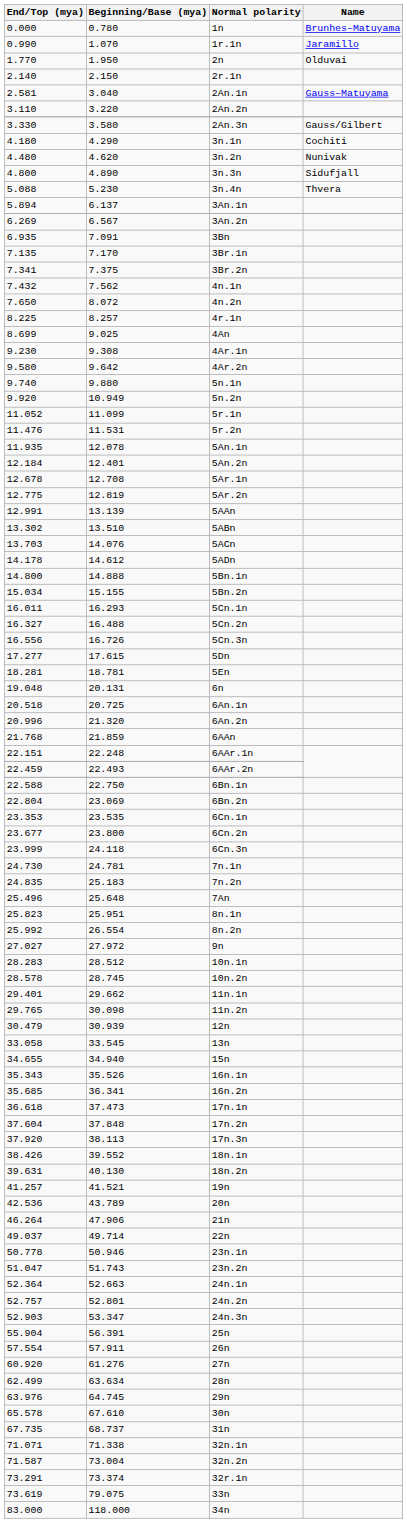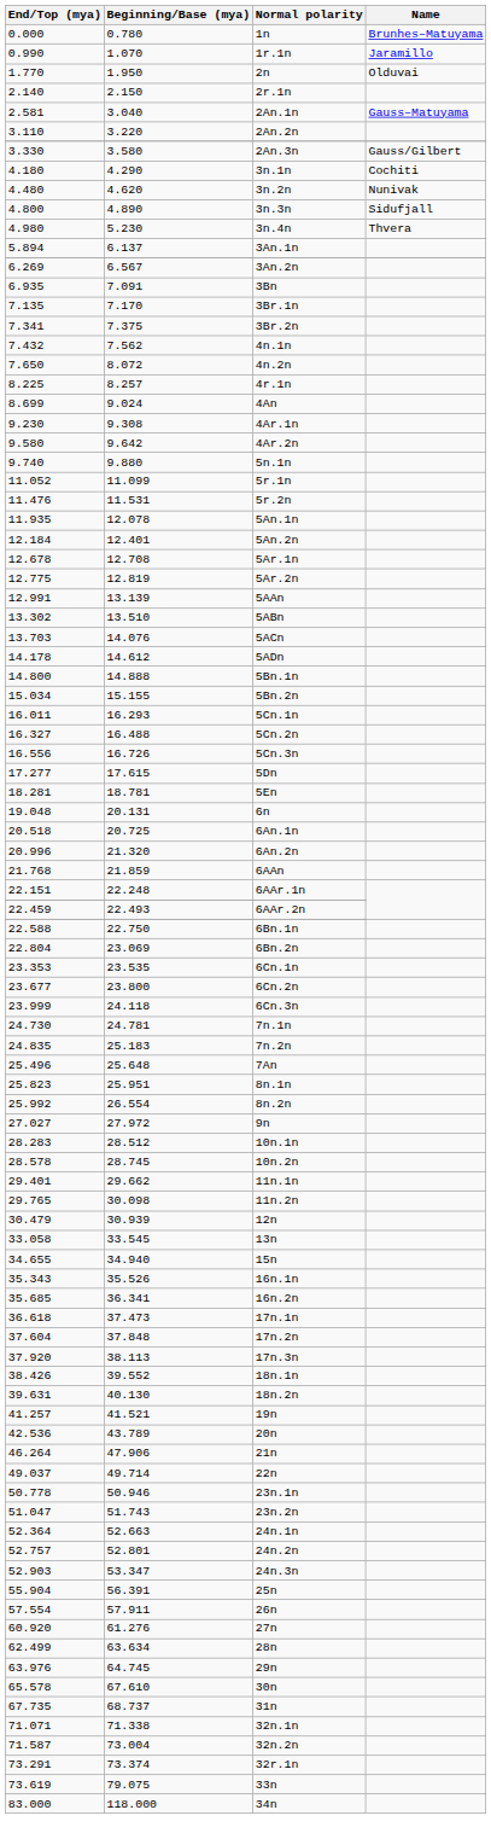 <table class=wikitable>
 <tr>
 <th>End/Top (mya)</th>
 <th>Beginning/Base (mya)</th>
 <th>Normal polarity<wbr></th>
 <th>Name</th>
 </tr>
 <tr>
 <td>0.000</td>
 <td>0.780</td>
 <td>1n</td>
 <td><a href='#'>Brunhes–Matuyama</a></td>
 </tr>
 <tr>
 <td>0.990</td>
 <td>1.070</td>
 <td>1r.1n</td>
 <td><a href='#'>Jaramillo</a></td>
 </tr>
 <tr>
 <td>1.770</td>
 <td>1.950</td>
 <td>2n</td>
 <td>Olduvai</td>
 </tr>
 <tr>
 <td>2.140</td>
 <td>2.150</td>
 <td>2r.1n</td>
 <td></td>
 </tr>
 <tr>
 <td>2.581</td>
 <td>3.040</td>
 <td>2An.1n</td>
 <td><a href='#'>Gauss–Matuyama</a></td>
 </tr>
 <tr>
 <td>3.110</td>
 <td>3.220</td>
 <td>2An.2n</td>
 <td></td>
 </tr>
 <tr>
 </tr>
 <tr>
 <td>3.330</td>
 <td>3.580</td>
 <td>2An.3n</td>
 <td>Gauss/Gilbert</td>
 </tr>
 <tr>
 <td>4.180</td>
 <td>4.290</td>
 <td>3n.1n</td>
 <td>Cochiti</td>
 </tr>
 <tr>
 <td>4.480</td>
 <td>4.620</td>
 <td>3n.2n</td>
 <td>Nunivak</td>
 </tr>
 <tr>
 <td>4.800</td>
 <td>4.890</td>
 <td>3n.3n</td>
 <td>Sidufjall</td>
 </tr>
 <tr>
-<td>5.088</td>
+<td>4.980</td>
 <td>5.230</td>
 <td>3n.4n</td>
 <td>Thvera</td>
 </tr>
 <tr>
 <td>5.894</td>
 <td>6.137</td>
 <td>3An.1n</td>
 <td></td>
 </tr>
 <tr>
 </tr>
 <tr>
 <td>6.269</td>
 <td>6.567</td>
 <td>3An.2n</td>
 <td></td>
 </tr>
 <tr>
 <td>6.935</td>
 <td>7.091</td>
 <td>3Bn</td>
 <td></td>
 </tr>
 <tr>
 <td>7.135</td>
 <td>7.170</td>
 <td>3Br.1n</td>
 <td></td>
 </tr>
 <tr>
 <td>7.341</td>
 <td>7.375</td>
 <td>3Br.2n</td>
 <td></td>
 </tr>
 <tr>
 <td>7.432</td>
 <td>7.562</td>
 <td>4n.1n</td>
 <td></td>
 </tr>
 <tr>
 <td>7.650</td>
 <td>8.072</td>
 <td>4n.2n</td>
 <td></td>
 </tr>
 <tr>
 <td>8.225</td>
 <td>8.257</td>
 <td>4r.1n</td>
 <td></td>
 </tr>
 <tr>
 <td>8.699</td>
-<td>9.025</td>
+<td>9.024</td>
 <td>4An</td>
 <td></td>
 </tr>
 <tr>
 <td>9.230</td>
 <td>9.308</td>
 <td>4Ar.1n</td>
 <td></td>
 </tr>
 <tr>
 <td>9.580</td>
 <td>9.642</td>
 <td>4Ar.2n</td>
 <td></td>
 </tr>
 <tr>
 <td>9.740</td>
 <td>9.880</td>
 <td>5n.1n</td>
-<td></td>
-</tr>
-<tr>
-<td>9.920</td>
-<td>10.949</td>
-<td>5n.2n</td>
 <td></td>
 </tr>
 <tr>
 <td>11.052</td>
 <td>11.099</td>
 <td>5r.1n</td>
 <td></td>
 </tr>
 <tr>
 <td>11.476</td>
 <td>11.531</td>
 <td>5r.2n</td>
 <td></td>
 </tr>
 <tr>
 <td>11.935</td>
 <td>12.078</td>
 <td>5An.1n</td>
 <td></td>
 </tr>
 <tr>
 <td>12.184</td>
 <td>12.401</td>
 <td>5An.2n</td>
 <td></td>
 </tr>
 <tr>
 <td>12.678</td>
 <td>12.708</td>
 <td>5Ar.1n</td>
 <td></td>
 </tr>
 <tr>
 <td>12.775</td>
 <td>12.819</td>
 <td>5Ar.2n</td>
 <td></td>
 </tr>
 <tr>
 <td>12.991</td>
 <td>13.139</td>
 <td>5AAn</td>
 <td></td>
 </tr>
 <tr>
 <td>13.302</td>
 <td>13.510</td>
 <td>5ABn</td>
 <td></td>
 </tr>
 <tr>
 <td>13.703</td>
 <td>14.076</td>
 <td>5ACn</td>
 <td></td>
 </tr>
 <tr>
 <td>14.178</td>
 <td>14.612</td>
 <td>5ADn</td>
 <td></td>
 </tr>
 <tr>
 <td>14.800</td>
 <td>14.888</td>
 <td>5Bn.1n</td>
 <td></td>
 </tr>
 <tr>
 <td>15.034</td>
 <td>15.155</td>
 <td>5Bn.2n</td>
 <td></td>
 </tr>
 <tr>
 <td>16.011</td>
 <td>16.293</td>
 <td>5Cn.1n</td>
 <td></td>
 </tr>
 <tr>
 <td>16.327</td>
 <td>16.488</td>
 <td>5Cn.2n</td>
 <td></td>
 </tr>
 <tr>
 <td>16.556</td>
 <td>16.726</td>
 <td>5Cn.3n</td>
 <td></td>
 </tr>
 <tr>
 <td>17.277</td>
 <td>17.615</td>
 <td>5Dn</td>
 <td></td>
 </tr>
 <tr>
 <td>18.281</td>
 <td>18.781</td>
 <td>5En</td>
 <td></td>
 </tr>
 <tr>
 <td>19.048</td>
 <td>20.131</td>
 <td>6n</td>
 <td></td>
 </tr>
 <tr>
 <td>20.518</td>
 <td>20.725</td>
 <td>6An.1n</td>
 <td></td>
 </tr>
 <tr>
 <td>20.996</td>
 <td>21.320</td>
 <td>6An.2n</td>
 <td></td>
 </tr>
 <tr>
 <td>21.768</td>
 <td>21.859</td>
 <td>6AAn</td>
 <td></td>
 </tr>
 <tr>
 <td>22.151</td>
 <td>22.248</td>
 <td>6AAr.1n</td>
 </tr>
 <tr>
 </tr>
 <tr>
 <td>22.459</td>
 <td>22.493</td>
 <td>6AAr.2n</td>
 </tr>
 <tr>
 </tr>
 <tr>
 <td>22.588</td>
 <td>22.750</td>
 <td>6Bn.1n</td>
 <td></td>
 </tr>
 <tr>
 <td>22.804</td>
 <td>23.069</td>
 <td>6Bn.2n</td>
 <td></td>
 </tr>
 <tr>
 <td>23.353</td>
 <td>23.535</td>
 <td>6Cn.1n</td>
 <td></td>
 </tr>
 <tr>
 <td>23.677</td>
 <td>23.800</td>
 <td>6Cn.2n</td>
 <td></td>
 </tr>
 <tr>
 <td>23.999</td>
 <td>24.118</td>
 <td>6Cn.3n</td>
 <td></td>
 </tr>
 <tr>
 <td>24.730</td>
 <td>24.781</td>
 <td>7n.1n</td>
 <td></td>
 </tr>
 <tr>
 <td>24.835</td>
 <td>25.183</td>
 <td>7n.2n</td>
 <td></td>
 </tr>
 <tr>
 <td>25.496</td>
 <td>25.648</td>
 <td>7An</td>
 <td></td>
 </tr>
 <tr>
 <td>25.823</td>
 <td>25.951</td>
 <td>8n.1n</td>
 <td></td>
 </tr>
 <tr>
 <td>25.992</td>
 <td>26.554</td>
 <td>8n.2n</td>
 <td></td>
 </tr>
 <tr>
 <td>27.027</td>
 <td>27.972</td>
 <td>9n</td>
 <td></td>
 </tr>
 <tr>
 <td>28.283</td>
 <td>28.512</td>
 <td>10n.1n</td>
 <td></td>
 </tr>
 <tr>
 <td>28.578</td>
 <td>28.745</td>
 <td>10n.2n</td>
 <td></td>
 </tr>
 <tr>
 <td>29.401</td>
 <td>29.662</td>
 <td>11n.1n</td>
 <td></td>
 </tr>
 <tr>
 <td>29.765</td>
 <td>30.098</td>
 <td>11n.2n</td>
 <td></td>
 </tr>
 <tr>
 <td>30.479</td>
 <td>30.939</td>
 <td>12n</td>
 <td></td>
 </tr>
 <tr>
 <td>33.058</td>
 <td>33.545</td>
 <td>13n</td>
 <td></td>
 </tr>
 <tr>
 <td>34.655</td>
 <td>34.940</td>
 <td>15n</td>
 <td></td>
 </tr>
 <tr>
 <td>35.343</td>
 <td>35.526</td>
 <td>16n.1n</td>
 <td></td>
 </tr>
 <tr>
 <td>35.685</td>
 <td>36.341</td>
 <td>16n.2n</td>
 <td></td>
 </tr>
 <tr>
 <td>36.618</td>
 <td>37.473</td>
 <td>17n.1n</td>
 <td></td>
 </tr>
 <tr>
 <td>37.604</td>
 <td>37.848</td>
 <td>17n.2n</td>
 <td></td>
 </tr>
 <tr>
 <td>37.920</td>
 <td>38.113</td>
 <td>17n.3n</td>
 <td></td>
 </tr>
 <tr>
 <td>38.426</td>
 <td>39.552</td>
 <td>18n.1n</td>
 <td></td>
 </tr>
 <tr>
 <td>39.631</td>
 <td>40.130</td>
 <td>18n.2n</td>
 <td></td>
 </tr>
 <tr>
 <td>41.257</td>
 <td>41.521</td>
 <td>19n</td>
 <td></td>
 </tr>
 <tr>
 <td>42.536</td>
 <td>43.789</td>
 <td>20n</td>
 <td></td>
 </tr>
 <tr>
 <td>46.264</td>
 <td>47.906</td>
 <td>21n</td>
 <td></td>
 </tr>
 <tr>
 <td>49.037</td>
 <td>49.714</td>
 <td>22n</td>
 <td></td>
 </tr>
 <tr>
 <td>50.778</td>
 <td>50.946</td>
 <td>23n.1n</td>
 <td></td>
 </tr>
 <tr>
 <td>51.047</td>
 <td>51.743</td>
 <td>23n.2n</td>
 <td></td>
 </tr>
 <tr>
 <td>52.364</td>
 <td>52.663</td>
 <td>24n.1n</td>
 <td></td>
 </tr>
 <tr>
 <td>52.757</td>
 <td>52.801</td>
 <td>24n.2n</td>
 <td></td>
 </tr>
 <tr>
 <td>52.903</td>
 <td>53.347</td>
 <td>24n.3n</td>
 <td></td>
 </tr>
 <tr>
 <td>55.904</td>
 <td>56.391</td>
 <td>25n</td>
 <td></td>
 </tr>
 <tr>
 <td>57.554</td>
 <td>57.911</td>
 <td>26n</td>
 <td></td>
 </tr>
 <tr>
 <td>60.920</td>
 <td>61.276</td>
 <td>27n</td>
 <td></td>
 </tr>
 <tr>
 <td>62.499</td>
 <td>63.634</td>
 <td>28n</td>
 <td></td>
 </tr>
 <tr>
 <td>63.976</td>
 <td>64.745</td>
 <td>29n</td>
 <td></td>
 </tr>
 <tr>
 <td>65.578</td>
 <td>67.610</td>
 <td>30n</td>
 <td></td>
 </tr>
 <tr>
 <td>67.735</td>
 <td>68.737</td>
 <td>31n</td>
 <td></td>
 </tr>
 <tr>
 <td>71.071</td>
 <td>71.338</td>
 <td>32n.1n</td>
 <td></td>
 </tr>
 <tr>
 <td>71.587</td>
 <td>73.004</td>
 <td>32n.2n</td>
 <td></td>
 </tr>
 <tr>
 <td>73.291</td>
 <td>73.374</td>
 <td>32r.1n</td>
 <td></td>
 </tr>
 <tr>
 <td>73.619</td>
 <td>79.075</td>
 <td>33n</td>
 <td></td>
 </tr>
 <tr>
 <td>83.000</td>
 <td>118.000</td>
 <td>34n</td>
 <td></td>
 </tr>
 </table>
